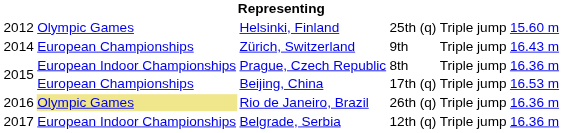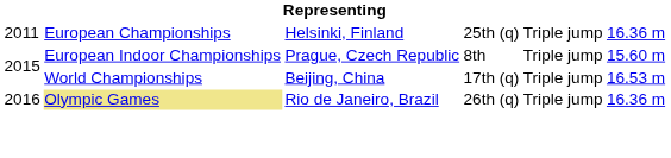 <table>
 <tr>
 <th colspan="6">Representing </th>
 </tr>
 <tr>
-<td>2012</td>
-<td><a href='#'>Olympic Games</a></td>
+<td>2011</td>
+<td><a href='#'>European Championships</a></td>
 <td><a href='#'>Helsinki, Finland</a></td>
 <td>25th (q)</td>
 <td>Triple jump</td>
-<td><a href='#'>15.60 m</a></td>
-</tr>
-<tr>
-<td>2014</td>
-<td><a href='#'>European Championships</a></td>
-<td><a href='#'>Zürich, Switzerland</a></td>
-<td>9th</td>
-<td>Triple jump</td>
-<td><a href='#'>16.43 m</a></td>
+<td><a href='#'>16.36 m</a></td>
 </tr>
 <tr>
 <td rowspan=2>2015</td>
 <td><a href='#'>European Indoor Championships</a></td>
 <td><a href='#'>Prague, Czech Republic</a></td>
 <td>8th</td>
 <td>Triple jump</td>
-<td><a href='#'>16.36 m</a></td>
+<td><a href='#'>15.60 m</a></td>
 </tr>
 <tr>
-<td><a href='#'>European Championships</a></td>
+<td><a href='#'>World Championships</a></td>
 <td><a href='#'>Beijing, China</a></td>
 <td>17th (q)</td>
 <td>Triple jump</td>
 <td><a href='#'>16.53 m</a></td>
 </tr>
 <tr>
 <td>2016</td>
 <td style="background: khaki;"><a href='#'>Olympic Games</a></td>
 <td><a href='#'>Rio de Janeiro, Brazil</a></td>
 <td>26th (q)</td>
 <td>Triple jump</td>
 <td><a href='#'>16.36 m</a></td>
 </tr>
-<tr>
-<td>2017</td>
-<td><a href='#'>European Indoor Championships</a></td>
-<td><a href='#'>Belgrade, Serbia</a></td>
-<td>12th (q)</td>
-<td>Triple jump</td>
-<td><a href='#'>16.36 m</a></td>
-</tr>
 </table>
